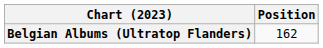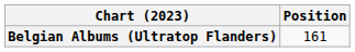 <table class="wikitable plainrowheaders" style="text-align:center">
 <tr>
 <th scope="col">Chart (2023)</th>
 <th scope="col">Position</th>
 </tr>
 <tr>
 <th scope="row">Belgian Albums (Ultratop Flanders)</th>
-<td>162</td>
+<td>161</td>
 </tr>
 </table>
